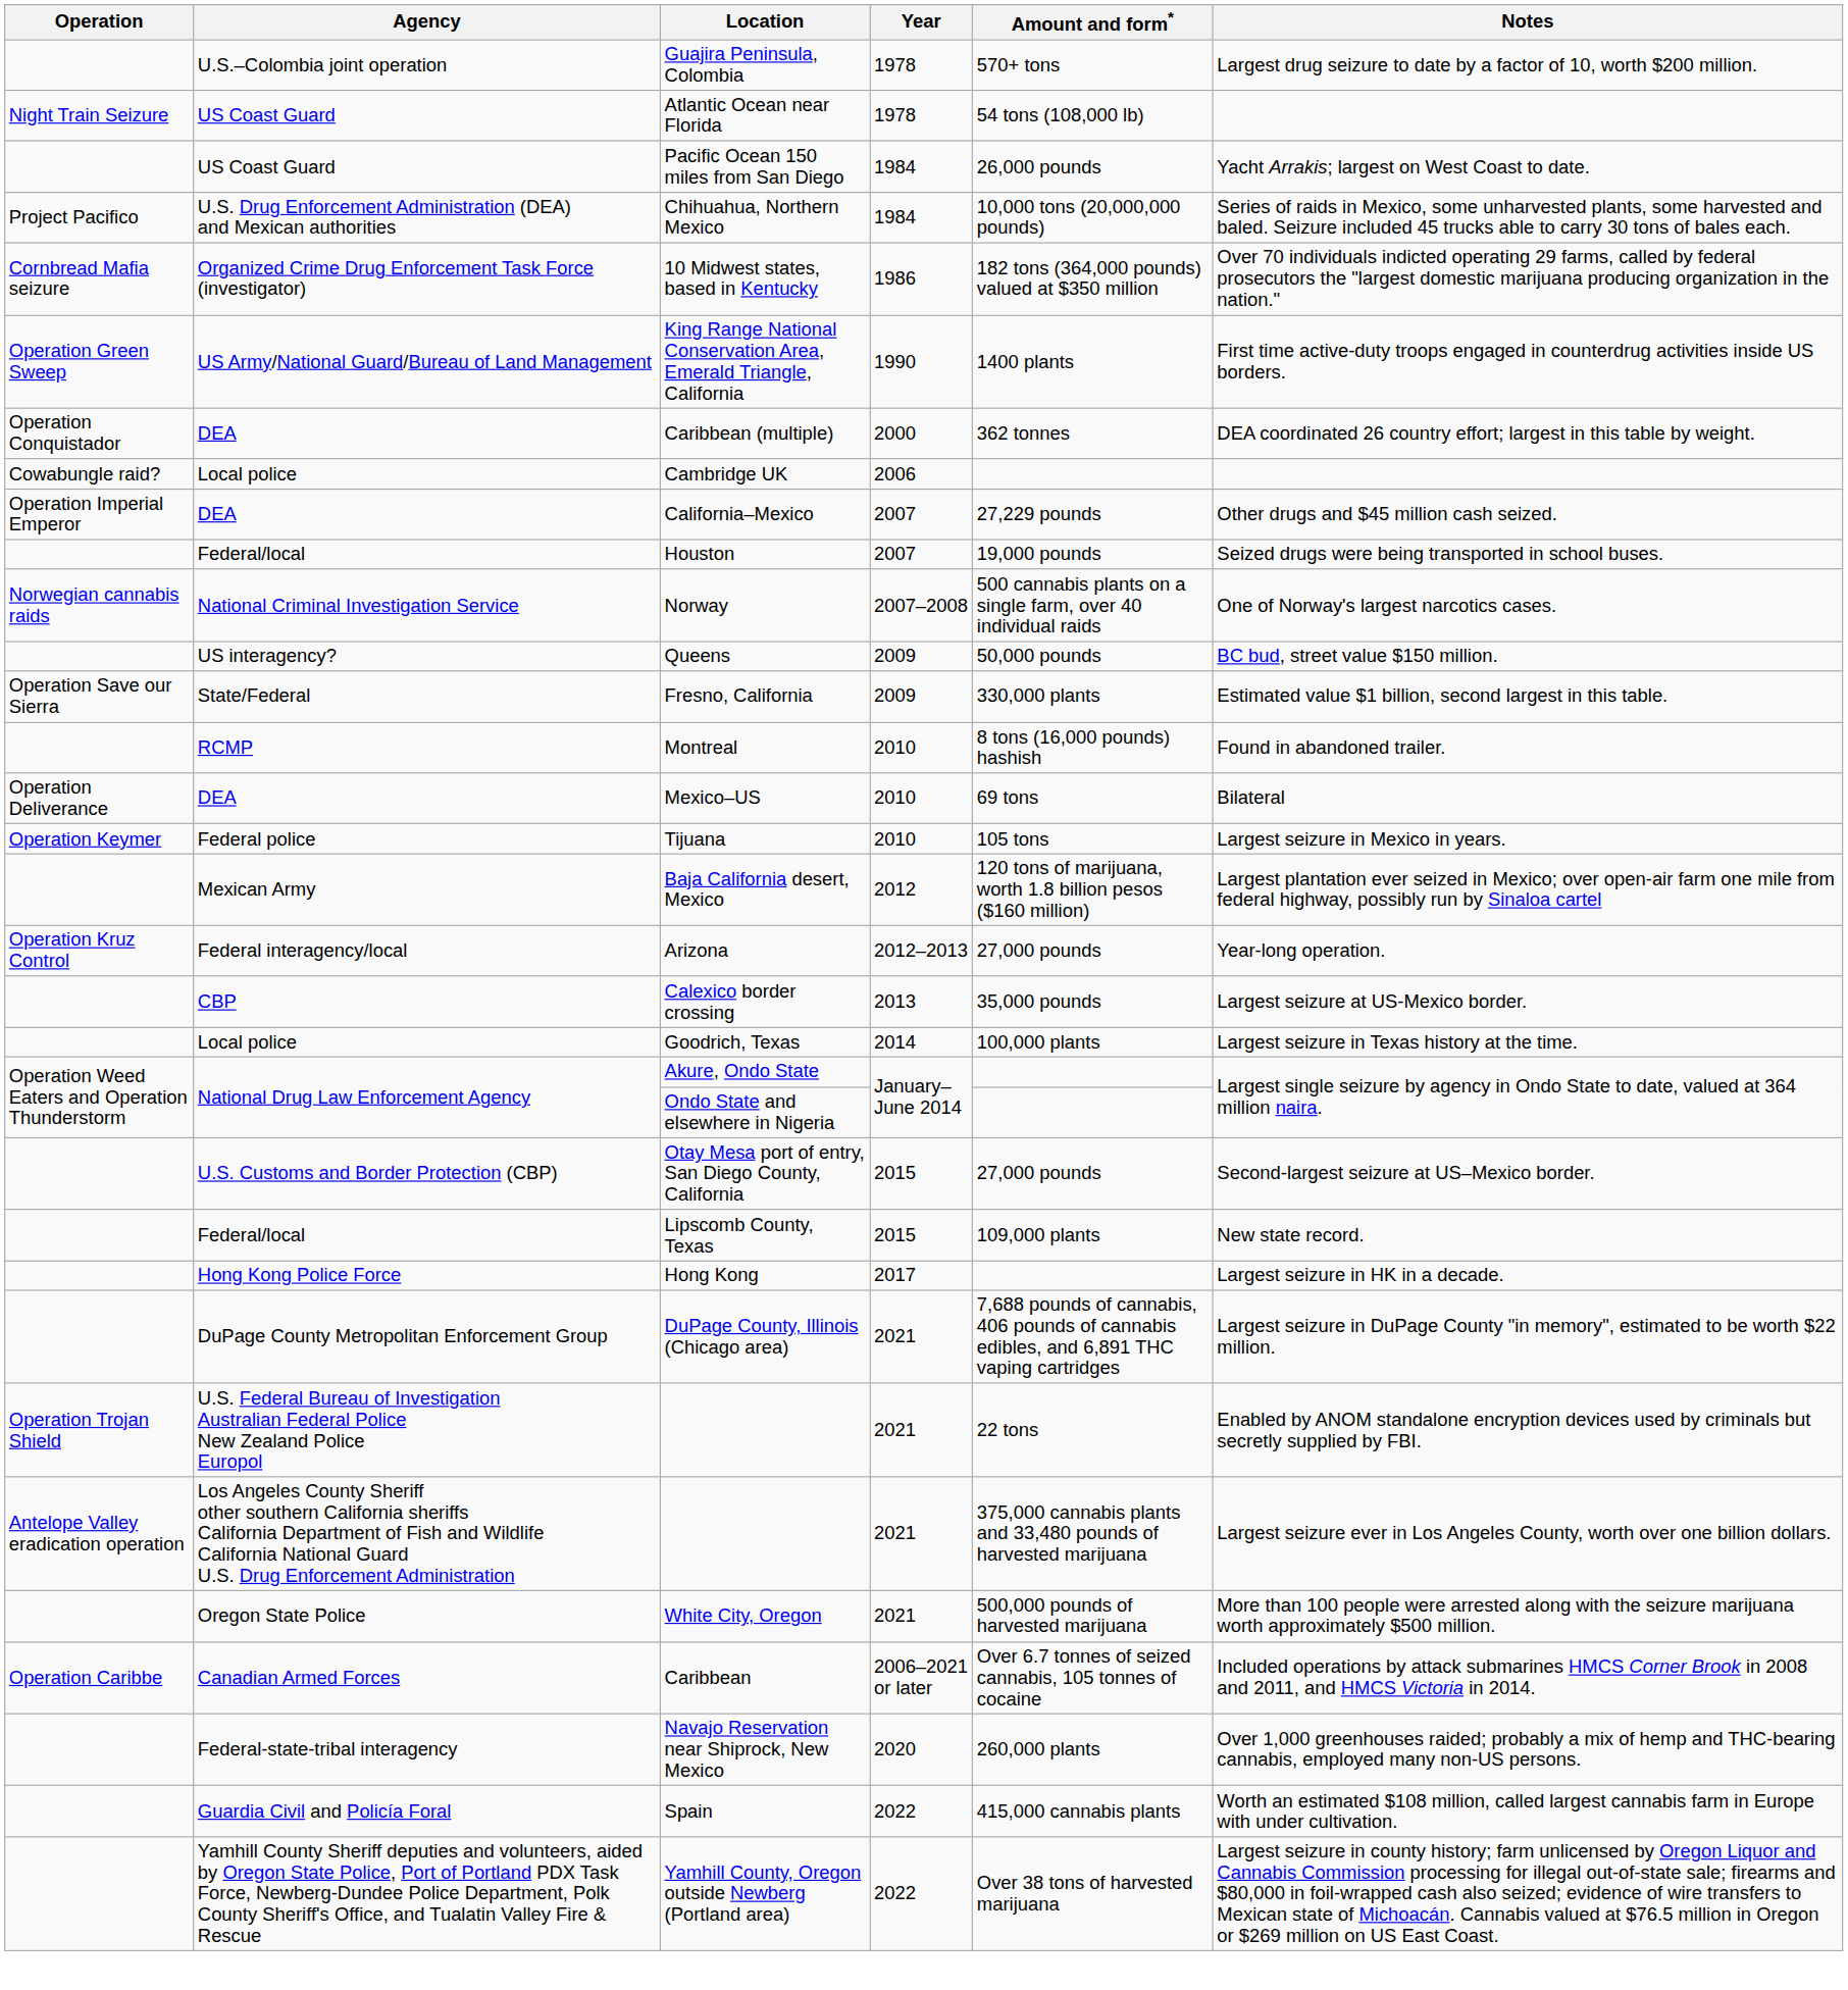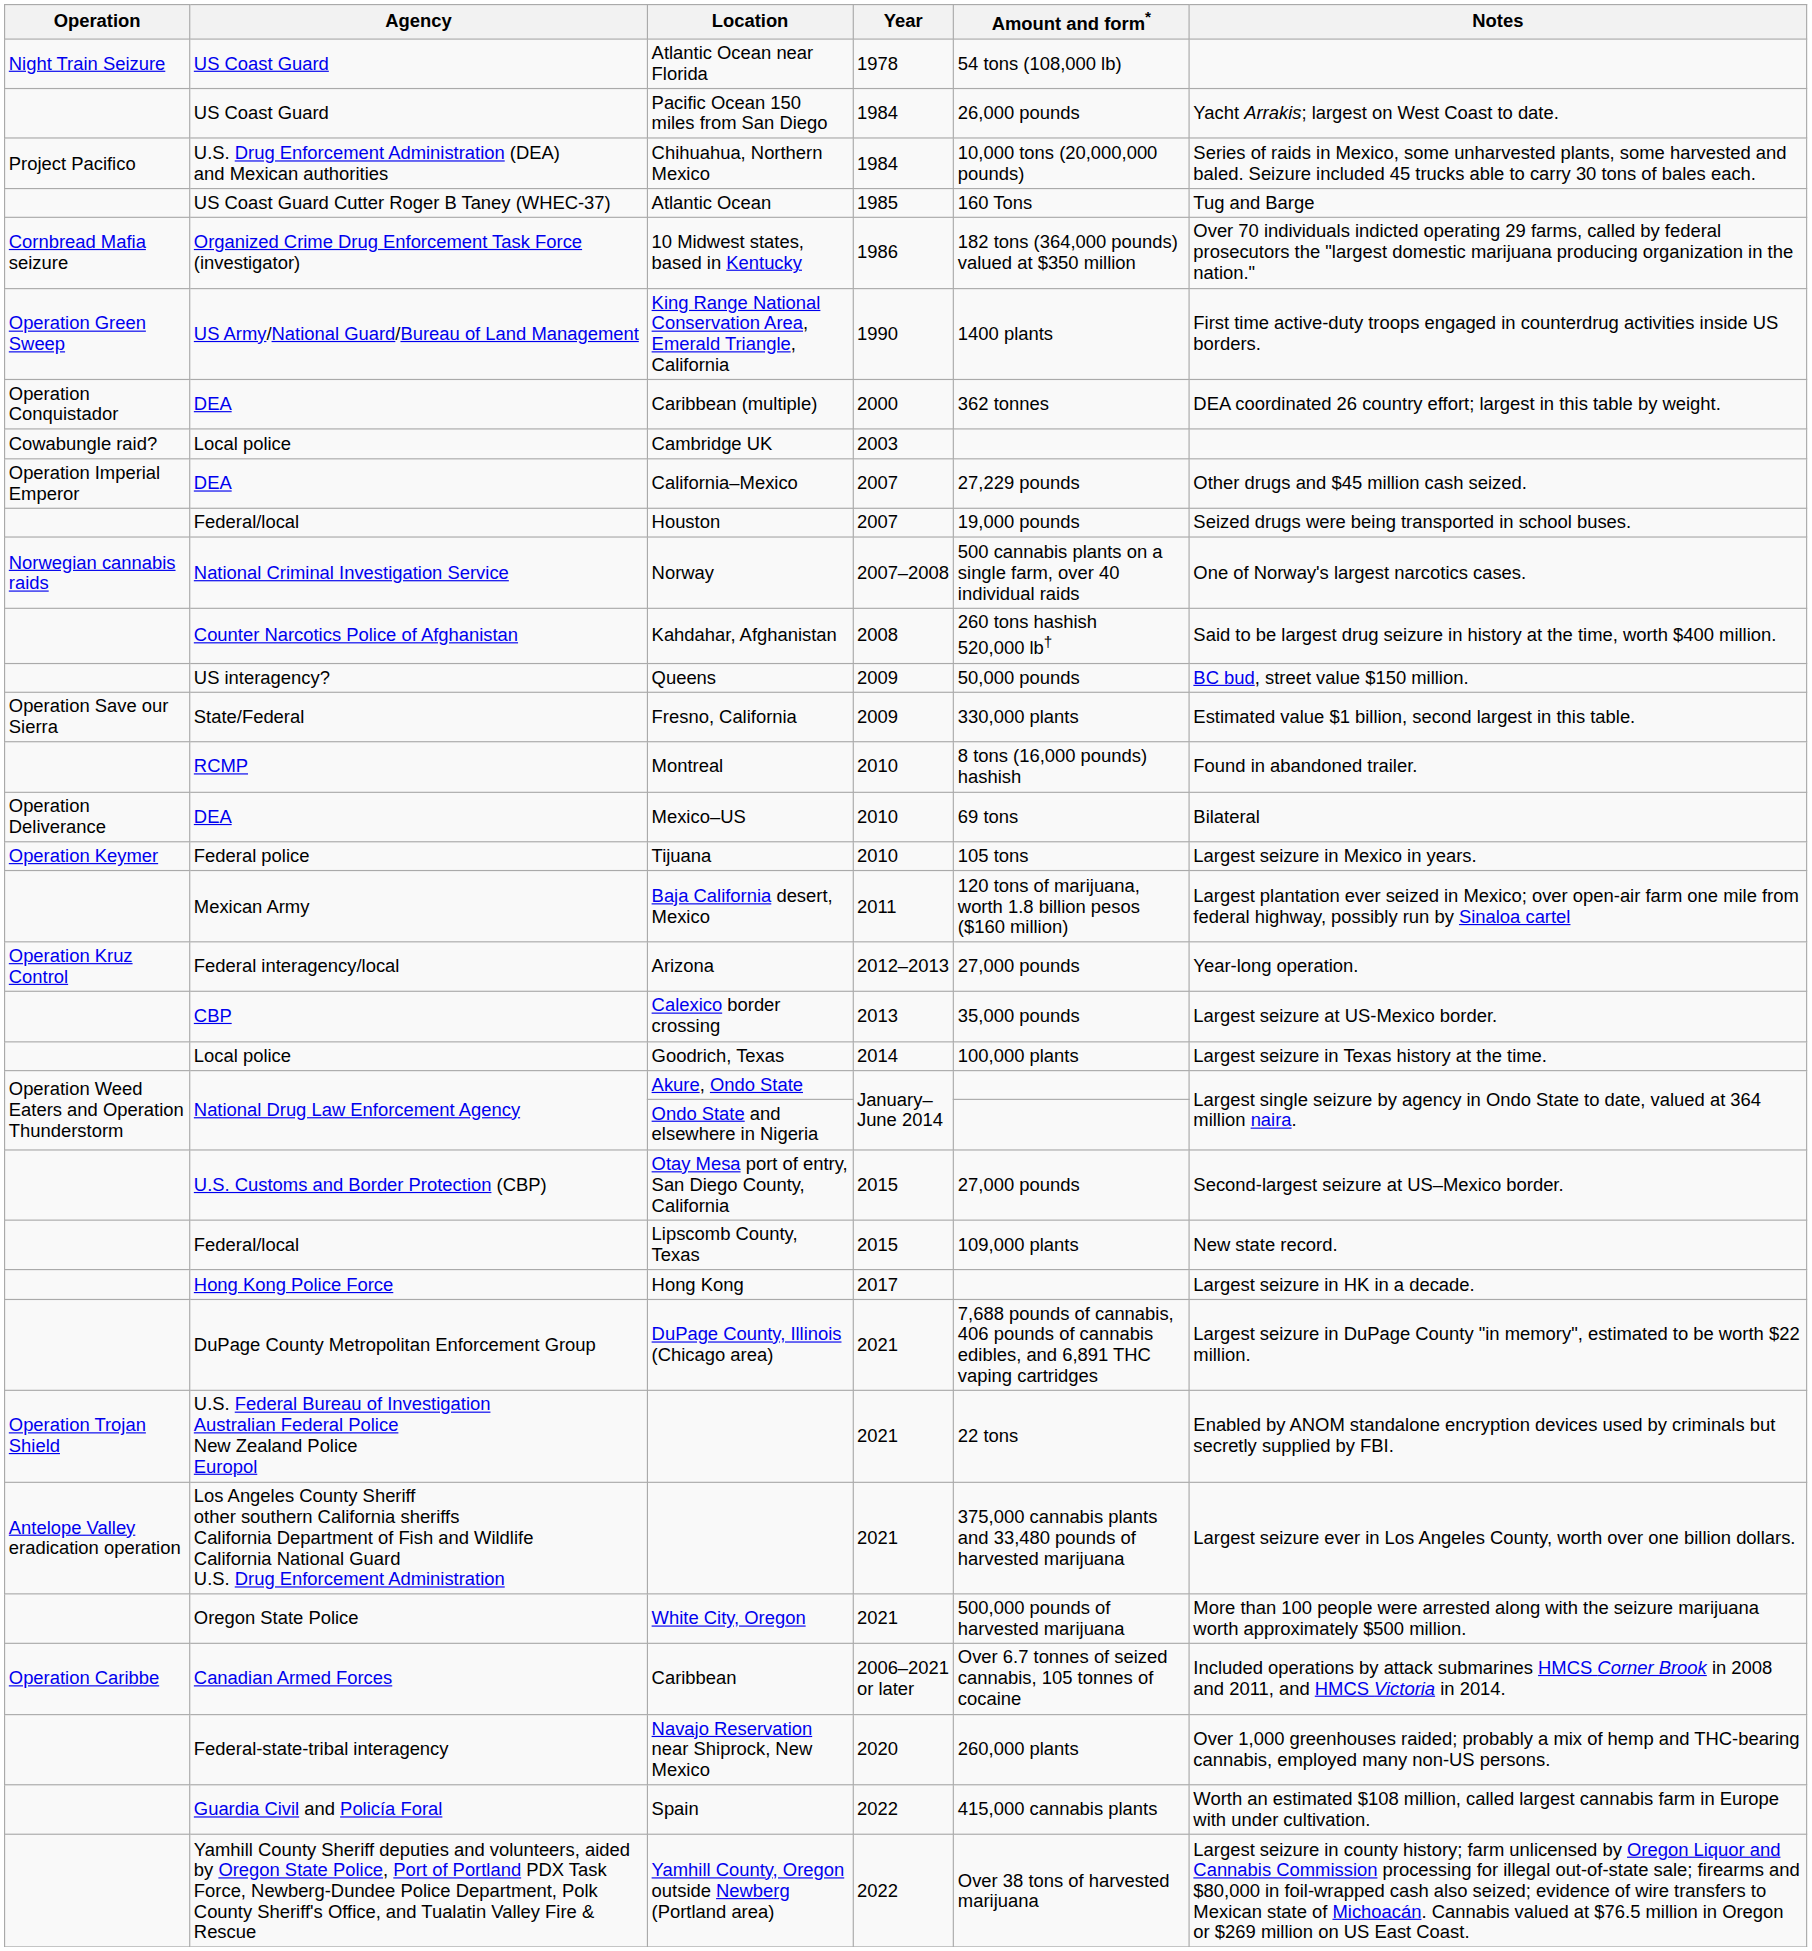 <table class="wikitable">
 <tr>
 <th>Operation</th>
 <th>Agency</th>
 <th>Location</th>
 <th>Year</th>
 <th>Amount and form<sup>*</sup></th>
 <th>Notes</th>
-</tr>
-<tr>
-<td></td>
-<td>U.S.–Colombia joint operation</td>
-<td><a href='#'>Guajira Peninsula</a>, Colombia</td>
-<td>1978</td>
-<td>570+ tons</td>
-<td>Largest drug seizure to date by a factor of 10, worth $200 million.</td>
 </tr>
 <tr>
 <td><a href='#'>Night Train Seizure</a></td>
 <td><a href='#'>US Coast Guard</a></td>
 <td>Atlantic Ocean near Florida</td>
 <td>1978</td>
 <td>54 tons (108,000 lb)</td>
 <td></td>
 </tr>
 <tr>
 <td></td>
 <td>US Coast Guard</td>
 <td>Pacific Ocean 150 miles from San Diego</td>
 <td>1984</td>
 <td>26,000 pounds</td>
 <td>Yacht <em>Arrakis</em>; largest on West Coast to date.</td>
 </tr>
 <tr>
 <td>Project Pacifico</td>
 <td>U.S. <a href='#'>Drug Enforcement Administration</a> (DEA)<br>and Mexican authorities</td>
 <td>Chihuahua, Northern Mexico</td>
 <td>1984</td>
 <td>10,000 tons (20,000,000 pounds)</td>
 <td>Series of raids in Mexico, some unharvested plants, some harvested and baled. Seizure included 45 trucks able to carry 30 tons of bales each.</td>
+</tr>
+<tr>
+<td></td>
+<td>US Coast Guard Cutter Roger B Taney (WHEC-37)</td>
+<td>Atlantic Ocean</td>
+<td>1985</td>
+<td>160 Tons</td>
+<td>Tug and Barge </td>
 </tr>
 <tr>
 <td><a href='#'>Cornbread Mafia</a> seizure</td>
 <td><a href='#'>Organized Crime Drug Enforcement Task Force</a> (investigator)</td>
 <td>10 Midwest states, based in <a href='#'>Kentucky</a></td>
 <td>1986</td>
 <td>182 tons (364,000 pounds) valued at $350 million</td>
 <td>Over 70 individuals indicted operating 29 farms, called by federal prosecutors the "largest domestic marijuana producing organization in the nation."</td>
 </tr>
 <tr>
 <td><a href='#'>Operation Green Sweep</a></td>
 <td><a href='#'>US Army</a>/<a href='#'>National Guard</a>/<a href='#'>Bureau of Land Management</a></td>
 <td><a href='#'>King Range National Conservation Area</a>, <a href='#'>Emerald Triangle</a>, California</td>
 <td>1990</td>
 <td>1400 plants</td>
 <td>First time active-duty troops engaged in counterdrug activities inside US borders.</td>
 </tr>
 <tr>
 <td>Operation Conquistador</td>
 <td><a href='#'>DEA</a></td>
 <td>Caribbean (multiple)</td>
 <td>2000</td>
 <td>362 tonnes</td>
 <td>DEA coordinated 26 country effort; largest in this table by weight.</td>
 </tr>
 <tr>
 <td>Cowabungle raid?</td>
 <td>Local police</td>
 <td>Cambridge UK</td>
-<td>2006</td>
+<td>2003</td>
 <td></td>
 <td></td>
 </tr>
 <tr>
 <td>Operation Imperial Emperor</td>
 <td><a href='#'>DEA</a></td>
 <td>California–Mexico</td>
 <td>2007</td>
 <td>27,229 pounds</td>
 <td>Other drugs and $45 million cash seized.</td>
 </tr>
 <tr>
 <td></td>
 <td>Federal/local</td>
 <td>Houston</td>
 <td>2007</td>
 <td>19,000 pounds</td>
 <td>Seized drugs were being transported in school buses.</td>
 </tr>
 <tr>
 <td><a href='#'>Norwegian cannabis raids</a></td>
 <td><a href='#'>National Criminal Investigation Service</a></td>
 <td>Norway</td>
 <td>2007–2008</td>
 <td>500 cannabis plants on a single farm, over 40 individual raids</td>
 <td>One of Norway's largest narcotics cases.</td>
+</tr>
+<tr>
+<td></td>
+<td><a href='#'>Counter Narcotics Police of Afghanistan</a></td>
+<td>Kahdahar, Afghanistan</td>
+<td>2008</td>
+<td>260 tons hashish<br>520,000 lb<sup>†</sup></td>
+<td>Said to be largest drug seizure in history at the time, worth $400 million.</td>
 </tr>
 <tr>
 <td></td>
 <td>US interagency?</td>
 <td>Queens</td>
 <td>2009</td>
 <td>50,000 pounds</td>
 <td><a href='#'>BC bud</a>, street value $150 million.</td>
 </tr>
 <tr>
 <td>Operation Save our Sierra</td>
 <td>State/Federal</td>
 <td>Fresno, California</td>
 <td>2009</td>
 <td>330,000 plants</td>
 <td>Estimated value $1 billion, second largest in this table.</td>
 </tr>
 <tr>
 <td></td>
 <td><a href='#'>RCMP</a></td>
 <td>Montreal</td>
 <td>2010</td>
 <td>8 tons (16,000 pounds) hashish</td>
 <td>Found in abandoned trailer.</td>
 </tr>
 <tr>
 <td>Operation Deliverance</td>
 <td><a href='#'>DEA</a></td>
 <td>Mexico–US</td>
 <td>2010</td>
 <td>69 tons</td>
 <td>Bilateral</td>
 </tr>
 <tr>
 <td><a href='#'>Operation Keymer</a></td>
 <td>Federal police</td>
 <td>Tijuana</td>
 <td>2010</td>
 <td>105 tons</td>
 <td>Largest seizure in Mexico in years.</td>
 </tr>
 <tr>
 <td></td>
 <td>Mexican Army</td>
 <td><a href='#'>Baja California</a> desert, Mexico</td>
-<td>2012</td>
+<td>2011</td>
 <td>120 tons of marijuana, worth 1.8 billion pesos ($160 million)</td>
 <td>Largest plantation ever seized in Mexico; over  open-air farm one mile from federal highway, possibly run by <a href='#'>Sinaloa cartel</a></td>
 </tr>
 <tr>
 <td><a href='#'>Operation Kruz Control</a></td>
 <td>Federal interagency/local</td>
 <td>Arizona</td>
 <td>2012–2013</td>
 <td>27,000 pounds</td>
 <td>Year-long operation.</td>
 </tr>
 <tr>
 <td></td>
 <td><a href='#'>CBP</a></td>
 <td><a href='#'>Calexico</a> border crossing</td>
 <td>2013</td>
 <td>35,000 pounds</td>
 <td>Largest seizure at US-Mexico border.</td>
 </tr>
 <tr>
 <td></td>
 <td>Local police</td>
 <td>Goodrich, Texas</td>
 <td>2014</td>
 <td>100,000 plants</td>
 <td>Largest seizure in Texas history at the time.</td>
 </tr>
 <tr>
 <td rowspan=2>Operation Weed Eaters and Operation Thunderstorm</td>
 <td rowspan=2><a href='#'>National Drug Law Enforcement Agency</a></td>
 <td><a href='#'>Akure</a>, <a href='#'>Ondo State</a></td>
 <td rowspan=2>January–June 2014</td>
 <td></td>
 <td rowspan=2>Largest single seizure by agency in Ondo State to date, valued at 364 million <a href='#'>naira</a>.</td>
 </tr>
 <tr>
 <td><a href='#'>Ondo State</a> and elsewhere in Nigeria</td>
 <td></td>
 </tr>
 <tr>
 <td></td>
 <td><a href='#'>U.S. Customs and Border Protection</a> (CBP)</td>
 <td><a href='#'>Otay Mesa</a> port of entry, San Diego County, California</td>
 <td>2015</td>
 <td>27,000 pounds</td>
 <td>Second-largest seizure at US–Mexico border.</td>
 </tr>
 <tr>
 <td></td>
 <td>Federal/local</td>
 <td>Lipscomb County, Texas</td>
 <td>2015</td>
 <td>109,000 plants</td>
 <td>New state record.</td>
 </tr>
 <tr>
 <td></td>
 <td><a href='#'>Hong Kong Police Force</a></td>
 <td>Hong Kong</td>
 <td>2017</td>
 <td></td>
 <td>Largest seizure in HK in a decade.</td>
 </tr>
 <tr>
 <td></td>
 <td>DuPage County Metropolitan Enforcement Group</td>
 <td><a href='#'>DuPage County, Illinois</a> (Chicago area)</td>
 <td>2021</td>
 <td>7,688 pounds of cannabis, 406 pounds of cannabis edibles, and 6,891 THC vaping cartridges</td>
 <td>Largest seizure in DuPage County "in memory", estimated to be worth $22 million.</td>
 </tr>
 <tr>
 <td><a href='#'>Operation Trojan Shield</a></td>
 <td>U.S. <a href='#'>Federal Bureau of Investigation</a><br><a href='#'>Australian Federal Police</a><br>New Zealand Police<br><a href='#'>Europol</a></td>
 <td></td>
 <td>2021</td>
 <td>22 tons</td>
 <td>Enabled by ANOM standalone encryption devices used by criminals but secretly supplied by FBI.</td>
 </tr>
 <tr>
 <td><a href='#'>Antelope Valley</a> eradication operation</td>
 <td>Los Angeles County Sheriff<br>other southern California sheriffs<br>California Department of Fish and Wildlife<br>California National Guard<br>U.S. <a href='#'>Drug Enforcement Administration</a></td>
 <td></td>
 <td>2021</td>
 <td>375,000 cannabis plants and 33,480 pounds of harvested marijuana</td>
 <td>Largest seizure ever in Los Angeles County, worth over one billion dollars.</td>
 </tr>
 <tr>
 <td></td>
 <td>Oregon State Police</td>
 <td><a href='#'>White City, Oregon</a></td>
 <td>2021</td>
 <td>500,000 pounds of harvested marijuana</td>
 <td>More than 100 people were arrested along with the seizure marijuana worth approximately $500 million.</td>
 </tr>
 <tr>
 <td><a href='#'>Operation Caribbe</a></td>
 <td><a href='#'>Canadian Armed Forces</a></td>
 <td>Caribbean</td>
 <td>2006–2021 or later</td>
 <td>Over 6.7 tonnes of seized cannabis, 105 tonnes of cocaine </td>
 <td>Included operations by attack submarines <a href='#'>HMCS <em>Corner Brook</em></a> in 2008 and 2011, and <a href='#'>HMCS <em>Victoria</em></a> in 2014.</td>
 </tr>
 <tr>
 <td></td>
 <td>Federal-state-tribal interagency</td>
 <td><a href='#'>Navajo Reservation</a> near Shiprock, New Mexico</td>
 <td>2020</td>
 <td>260,000 plants</td>
 <td>Over 1,000 greenhouses raided; probably a mix of hemp and THC-bearing cannabis, employed many non-US persons.</td>
 </tr>
 <tr>
 <td></td>
 <td><a href='#'>Guardia Civil</a> and <a href='#'>Policía Foral</a></td>
 <td>Spain</td>
 <td>2022</td>
 <td>415,000 cannabis plants</td>
 <td>Worth an estimated $108 million, called largest cannabis farm in Europe with  under cultivation.</td>
 </tr>
 <tr>
 <td></td>
 <td>Yamhill County Sheriff deputies and volunteers, aided by <a href='#'>Oregon State Police</a>, <a href='#'>Port of Portland</a> PDX Task Force, Newberg-Dundee Police Department, Polk County Sheriff's Office, and Tualatin Valley Fire & Rescue</td>
 <td><a href='#'>Yamhill County, Oregon</a> outside <a href='#'>Newberg</a> (Portland area)</td>
 <td>2022</td>
 <td>Over 38 tons of harvested marijuana</td>
 <td>Largest seizure in county history; farm unlicensed by <a href='#'>Oregon Liquor and Cannabis Commission</a> processing for illegal out-of-state sale; firearms and $80,000 in foil-wrapped cash also seized; evidence of wire transfers to Mexican state of <a href='#'>Michoacán</a>. Cannabis valued at $76.5 million in Oregon or $269 million on US East Coast.</td>
 </tr>
 </table>
